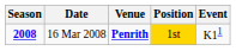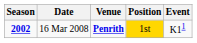 <table class="wikitable" style="text-align:center; font-size:95%;">
 <tr>
 <th>Season</th>
 <th>Date</th>
 <th>Venue</th>
 <th>Position</th>
 <th>Event</th>
 </tr>
 <tr>
-<td><strong><a href='#'>2008</a></strong></td>
+<td><strong><a href='#'>2002</a></strong></td>
 <td align=right>16 Mar 2008</td>
 <td align=left><strong><a href='#'>Penrith</a></strong></td>
 <td bgcolor=gold>1st</td>
 <td>K1<sup><a href='#'>1</a></sup></td>
 </tr>
 </table>
